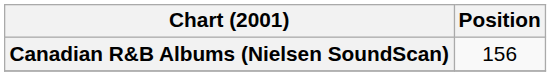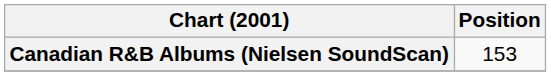 <table class="wikitable plainrowheaders" style="text-align:center">
 <tr>
 <th scope="col">Chart (2001)</th>
 <th scope="col">Position</th>
 </tr>
 <tr>
 <th scope="row">Canadian R&B Albums (Nielsen SoundScan)</th>
-<td align="center">156</td>
+<td align="center">153</td>
 </tr>
 <tr>
 </tr>
 </table>
